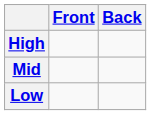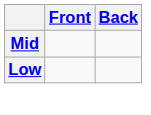 <table class="wikitable" style="text-align:center;">
 <tr>
 <th></th>
 <th><a href='#'>Front</a></th>
 <th><a href='#'>Back</a></th>
-</tr>
-<tr>
-<th><a href='#'>High</a></th>
-<td></td>
-<td></td>
 </tr>
 <tr>
 <th><a href='#'>Mid</a></th>
 <td></td>
 <td></td>
 </tr>
 <tr>
 <th><a href='#'>Low</a></th>
 <td></td>
 <td></td>
 </tr>
 </table>
